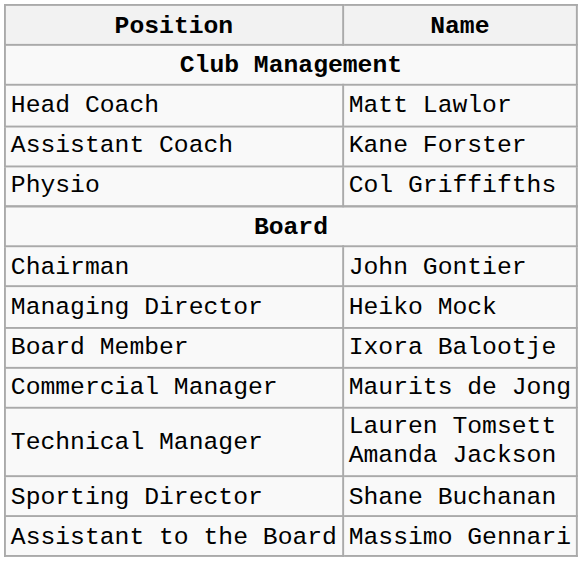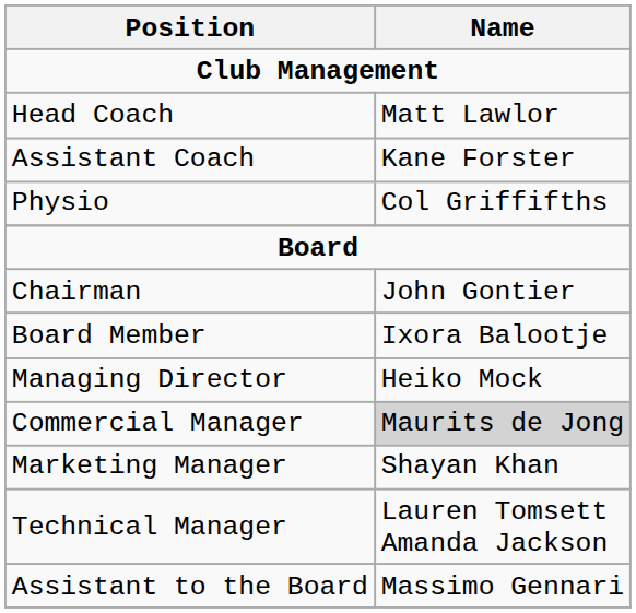 <table class="wikitable sortable" style="text-align:center;">
 <tr>
 <th>Position</th>
 <th>Name</th>
 </tr>
 <tr>
 <td colspan="2"><strong>Club Management</strong></td>
 </tr>
 <tr>
 <td align="left">Head Coach</td>
 <td align="left"> Matt Lawlor</td>
 </tr>
 <tr>
 <td align="left">Assistant Coach</td>
 <td align="left"> Kane Forster</td>
 </tr>
 <tr>
 <td align="left">Physio</td>
 <td align="left"> Col Griffifths</td>
 </tr>
 <tr>
 </tr>
 <tr>
 <td colspan="2"><strong>Board</strong></td>
 </tr>
 <tr>
 <td align="left">Chairman</td>
 <td align="left"> John Gontier</td>
 </tr>
 <tr>
+<td align="left">Board Member</td>
+<td align="left"> Ixora Balootje</td>
+</tr>
+<tr>
 <td align="left">Managing Director</td>
 <td align="left"> Heiko Mock</td>
 </tr>
 <tr>
-<td align="left">Board Member</td>
-<td align="left"> Ixora Balootje</td>
+<td align="left">Commercial Manager</td>
+<td align="left" style="background: lightgrey;"> Maurits de Jong</td>
 </tr>
 <tr>
-<td align="left">Commercial Manager</td>
-<td align="left"> Maurits de Jong</td>
+<td align="left">Marketing Manager</td>
+<td align="left"> Shayan Khan</td>
 </tr>
 <tr>
 <td align="left">Technical Manager</td>
 <td align="left"> Lauren Tomsett<br> Amanda Jackson</td>
 </tr>
 <tr>
-<td align="left">Sporting Director</td>
-<td align="left"> Shane Buchanan</td>
-</tr>
-<tr>
 <td align="left">Assistant to the Board</td>
 <td align="left"> Massimo Gennari</td>
 </tr>
 </table>
